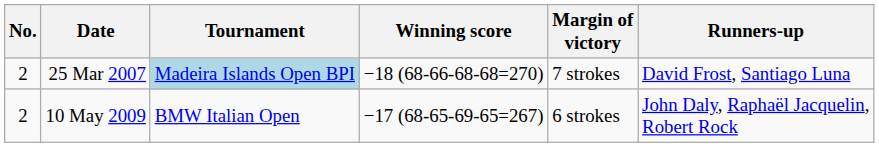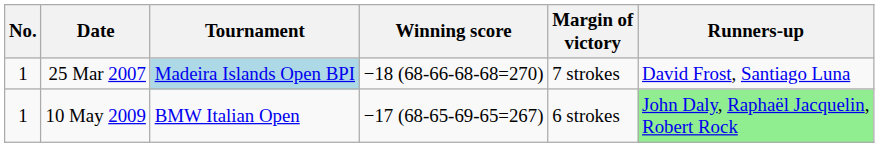 <table class="wikitable" style="font-size:95%;">
 <tr>
 <th>No.</th>
 <th>Date</th>
 <th>Tournament</th>
 <th>Winning score</th>
 <th>Margin of<br>victory</th>
 <th>Runners-up</th>
 </tr>
 <tr>
-<td align=center>2</td>
+<td align=center>1</td>
 <td align=right>25 Mar <a href='#'>2007</a></td>
 <td style="background: lightblue;"><a href='#'>Madeira Islands Open BPI</a></td>
 <td>−18 (68-66-68-68=270)</td>
 <td>7 strokes</td>
 <td> <a href='#'>David Frost</a>,  <a href='#'>Santiago Luna</a></td>
 </tr>
 <tr>
-<td align=center>2</td>
+<td align=center>1</td>
 <td align=right>10 May <a href='#'>2009</a></td>
 <td><a href='#'>BMW Italian Open</a></td>
 <td>−17 (68-65-69-65=267)</td>
 <td>6 strokes</td>
-<td> <a href='#'>John Daly</a>,  <a href='#'>Raphaël Jacquelin</a>,<br> <a href='#'>Robert Rock</a></td>
+<td style="background: lightgreen;"> <a href='#'>John Daly</a>,  <a href='#'>Raphaël Jacquelin</a>,<br> <a href='#'>Robert Rock</a></td>
 </tr>
 </table>
